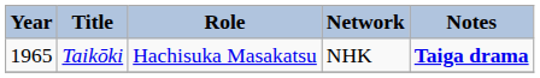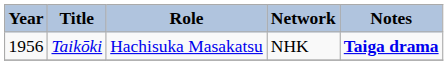 <table class="wikitable" style=" border="2" cellpadding="4" background: #f9f9f9;>
 <tr align="center">
 <th style="background:#B0C4DE;">Year</th>
 <th style="background:#B0C4DE;">Title</th>
 <th style="background:#B0C4DE;">Role</th>
 <th style="background:#B0C4DE;">Network</th>
 <th style="background:#B0C4DE;">Notes</th>
 </tr>
 <tr>
-<td>1965</td>
+<td>1956</td>
 <td><em><a href='#'>Taikōki</a></em></td>
 <td><a href='#'>Hachisuka Masakatsu</a></td>
 <td>NHK</td>
 <td><strong><a href='#'>Taiga drama</a></strong></td>
 </tr>
 <tr>
 </tr>
 </table>
